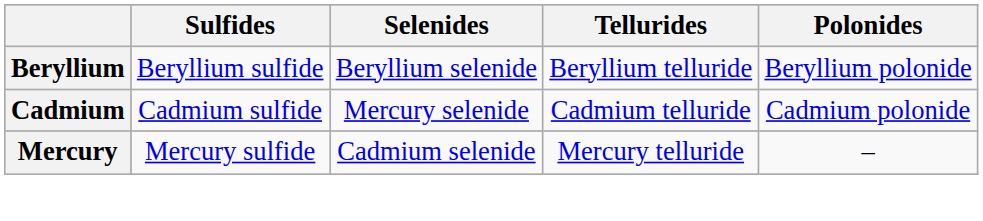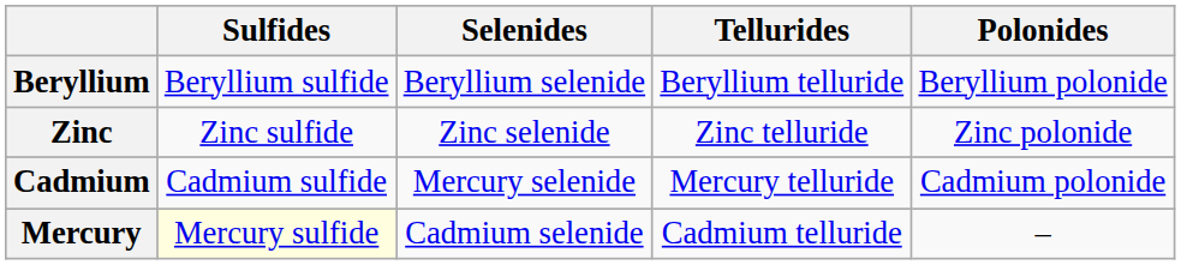 <table class="wikitable" style="text-align: center">
 <tr>
 <th scope="col"></th>
 <th scope="col">Sulfides</th>
 <th scope="col">Selenides</th>
 <th scope="col">Tellurides</th>
 <th scope="col">Polonides</th>
 </tr>
 <tr>
 <th>Beryllium</th>
 <td><a href='#'>Beryllium sulfide</a></td>
 <td><a href='#'>Beryllium selenide</a></td>
 <td><a href='#'>Beryllium telluride</a></td>
 <td><a href='#'>Beryllium polonide</a></td>
 </tr>
 <tr>
+<th>Zinc</th>
+<td><a href='#'>Zinc sulfide</a></td>
+<td><a href='#'>Zinc selenide</a></td>
+<td><a href='#'>Zinc telluride</a></td>
+<td><a href='#'>Zinc polonide</a></td>
+</tr>
+<tr>
 <th>Cadmium</th>
 <td><a href='#'>Cadmium sulfide</a></td>
 <td><a href='#'>Mercury selenide</a></td>
-<td><a href='#'>Cadmium telluride</a></td>
+<td><a href='#'>Mercury telluride</a></td>
 <td><a href='#'>Cadmium polonide</a></td>
 </tr>
 <tr>
 <th>Mercury</th>
-<td><a href='#'>Mercury sulfide</a></td>
+<td style="background: lightyellow;"><a href='#'>Mercury sulfide</a></td>
 <td><a href='#'>Cadmium selenide</a></td>
-<td><a href='#'>Mercury telluride</a></td>
+<td><a href='#'>Cadmium telluride</a></td>
 <td>–</td>
 </tr>
 </table>
